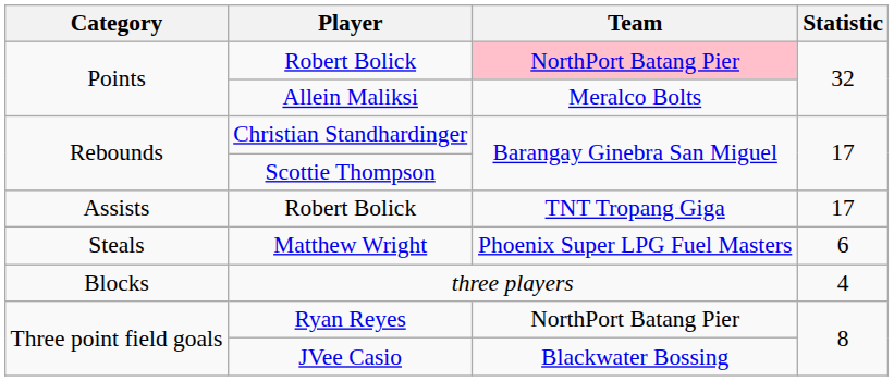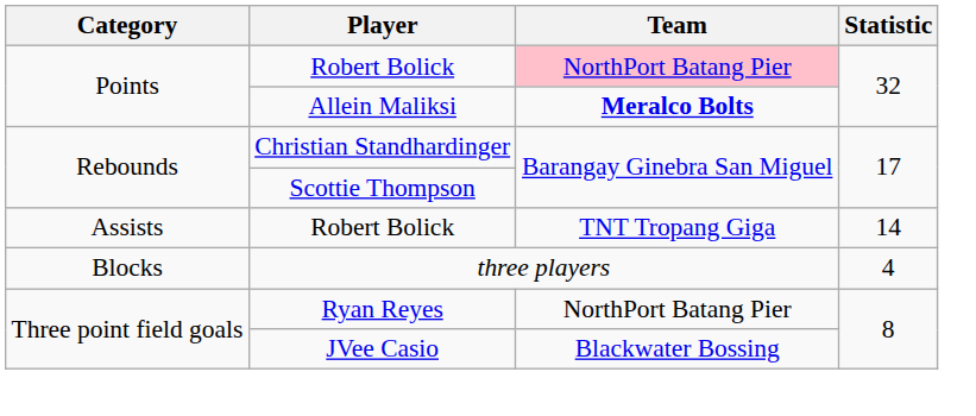 <table class="wikitable" style="text-align:center">
 <tr>
 <th>Category</th>
 <th>Player</th>
 <th>Team</th>
 <th>Statistic</th>
 </tr>
 <tr>
 <td rowspan=2>Points</td>
 <td><a href='#'>Robert Bolick</a></td>
 <td style="background: pink;"><a href='#'>NorthPort Batang Pier</a></td>
 <td rowspan=2>32</td>
 </tr>
 <tr>
 <td><a href='#'>Allein Maliksi</a></td>
-<td><a href='#'>Meralco Bolts</a></td>
+<td><strong><a href='#'>Meralco Bolts</a></strong></td>
 </tr>
 <tr>
 <td rowspan=2>Rebounds</td>
 <td><a href='#'>Christian Standhardinger</a></td>
 <td rowspan=2><a href='#'>Barangay Ginebra San Miguel</a></td>
 <td rowspan=2>17</td>
 </tr>
 <tr>
 <td><a href='#'>Scottie Thompson</a></td>
 </tr>
 <tr>
 <td>Assists</td>
 <td>Robert Bolick</td>
 <td><a href='#'>TNT Tropang Giga</a></td>
-<td>17</td>
-</tr>
-<tr>
-<td>Steals</td>
-<td><a href='#'>Matthew Wright</a></td>
-<td><a href='#'>Phoenix Super LPG Fuel Masters</a></td>
-<td>6</td>
+<td>14</td>
 </tr>
 <tr>
 <td>Blocks</td>
 <td colspan=2><em>three players</em></td>
 <td>4</td>
 </tr>
 <tr>
 <td rowspan=2>Three point field goals</td>
 <td><a href='#'>Ryan Reyes</a></td>
 <td>NorthPort Batang Pier</td>
 <td rowspan=2>8</td>
 </tr>
 <tr>
 <td><a href='#'>JVee Casio</a></td>
 <td><a href='#'>Blackwater Bossing</a></td>
 </tr>
 </table>
